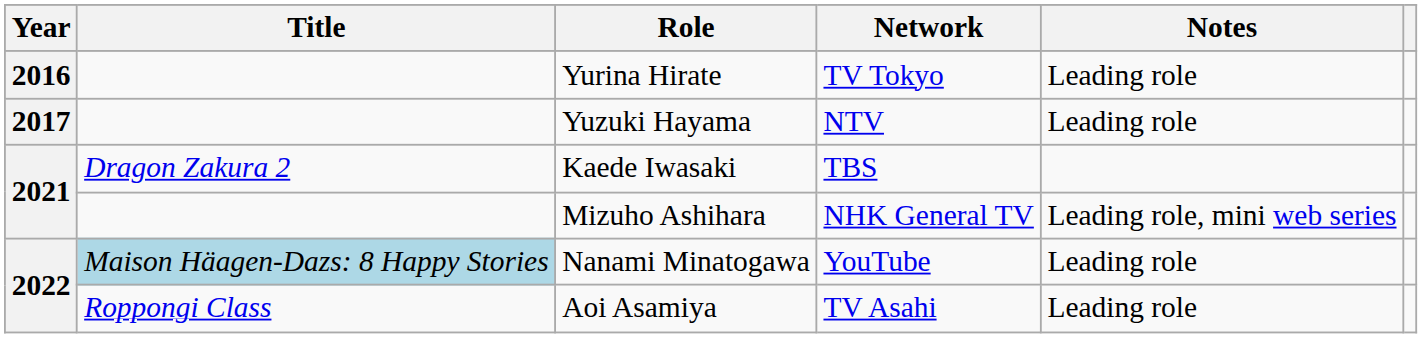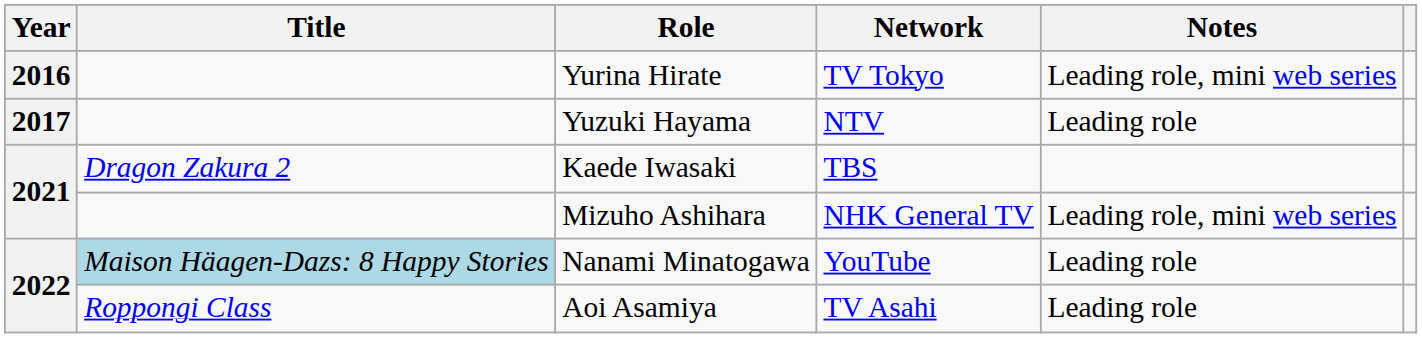 <table class="wikitable sortable plainrowheaders">
 <tr>
 <th scope="col">Year</th>
 <th scope="col">Title</th>
 <th scope="col">Role</th>
 <th scope="col">Network</th>
 <th scope="col" class="unsortable">Notes</th>
 <th scope="col" class="unsortable"></th>
 </tr>
 <tr>
 <th scope="row">2016</th>
 <td><em></em></td>
 <td>Yurina Hirate</td>
 <td><a href='#'>TV Tokyo</a></td>
-<td>Leading role</td>
+<td>Leading role, mini <a href='#'>web series</a></td>
 <td></td>
 </tr>
 <tr>
 <th scope="row">2017</th>
 <td><em></em></td>
 <td>Yuzuki Hayama</td>
 <td><a href='#'>NTV</a></td>
 <td>Leading role</td>
 <td></td>
 </tr>
 <tr>
 <th scope="row" rowspan="2">2021</th>
 <td><em><a href='#'>Dragon Zakura 2</a></em></td>
 <td>Kaede Iwasaki</td>
 <td><a href='#'>TBS</a></td>
 <td></td>
 <td></td>
 </tr>
 <tr>
 <td><em></em></td>
 <td>Mizuho Ashihara</td>
 <td><a href='#'>NHK General TV</a></td>
 <td>Leading role, mini <a href='#'>web series</a></td>
 <td></td>
 </tr>
 <tr>
 <th scope="row" rowspan="2">2022</th>
 <td style="background: lightblue;"><em>Maison Häagen-Dazs: 8 Happy Stories</em></td>
 <td>Nanami Minatogawa</td>
 <td><a href='#'>YouTube</a></td>
 <td>Leading role</td>
 <td></td>
 </tr>
 <tr>
 <td><em><a href='#'>Roppongi Class</a></em></td>
 <td>Aoi Asamiya</td>
 <td><a href='#'>TV Asahi</a></td>
 <td>Leading role</td>
 <td></td>
 </tr>
 </table>
